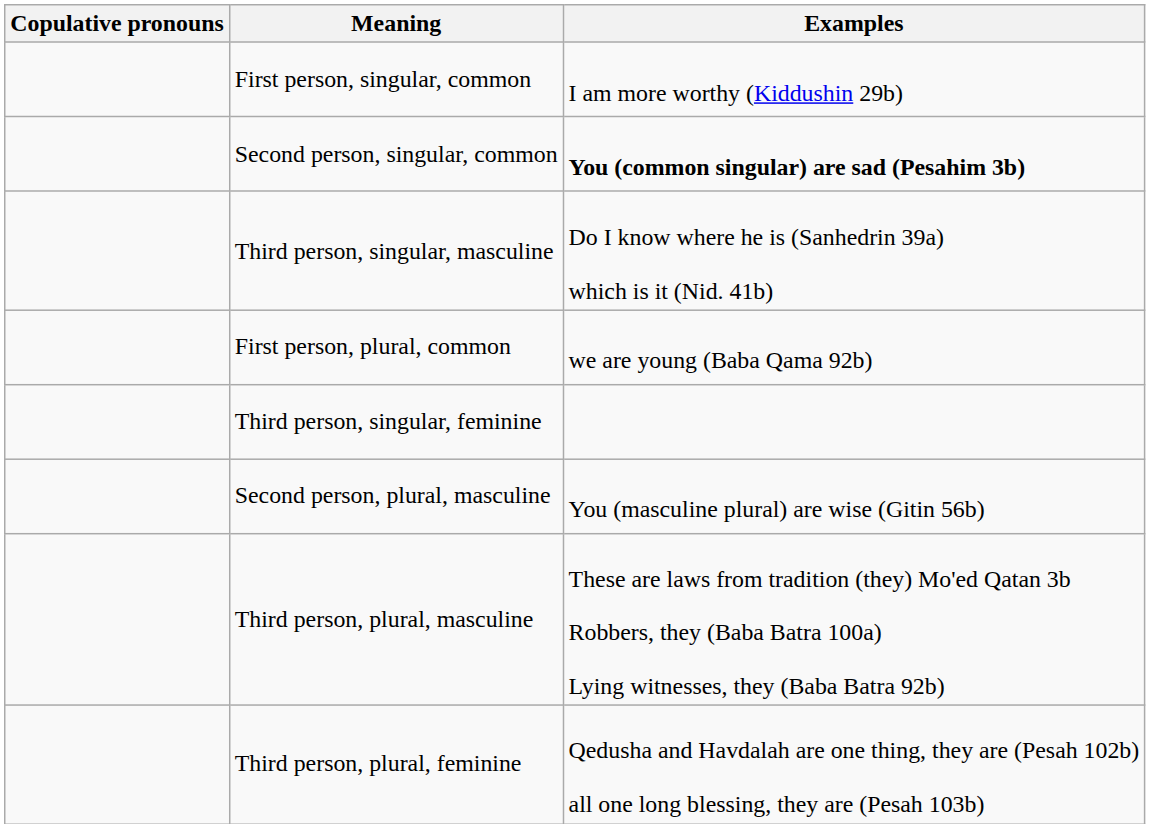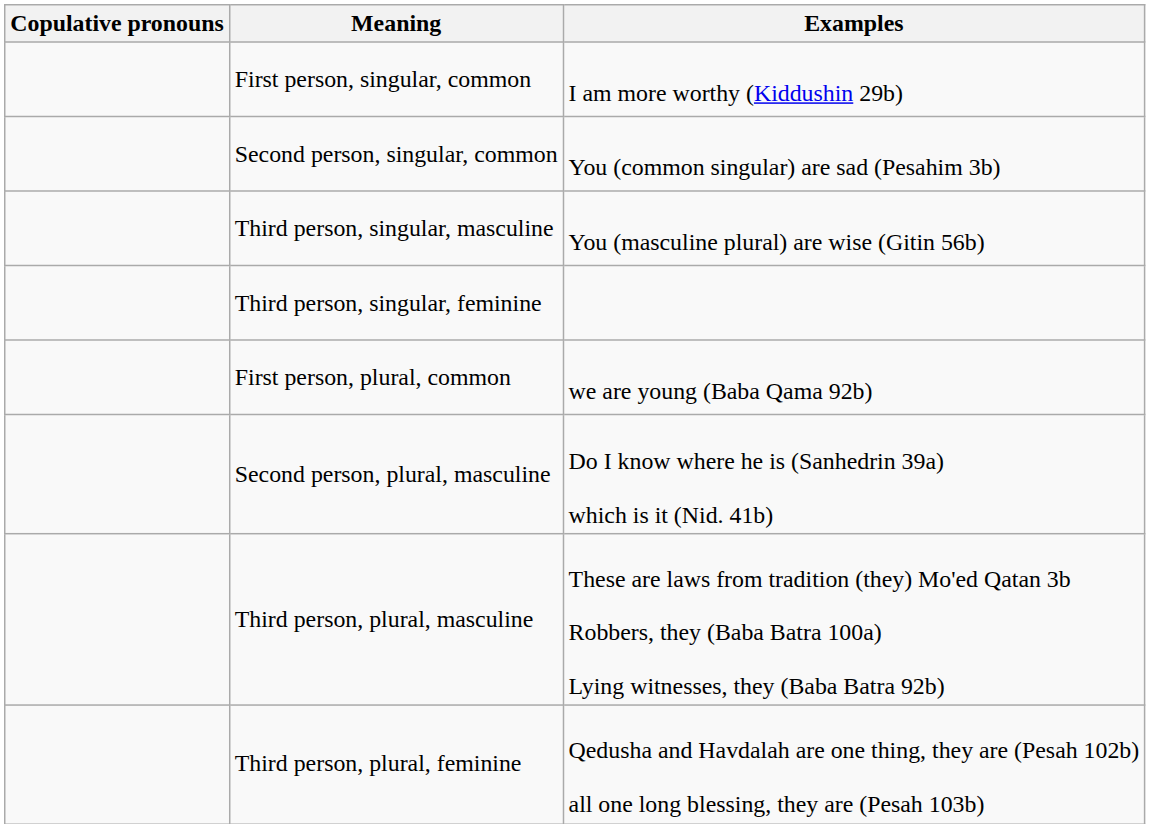 <table class="wikitable">
 <tr>
 <th>Copulative pronouns</th>
 <th>Meaning</th>
 <th>Examples</th>
 </tr>
 <tr style="height: 50px">
 <td></td>
 <td>First person, singular, common</td>
 <td> <br> I am more worthy (<a href='#'>Kiddushin</a> 29b)</td>
 </tr>
 <tr style="height: 50px">
 <td></td>
 <td>Second person, singular, common</td>
-<td><strong> <br> You (common singular) are sad (Pesahim 3b)</strong></td>
+<td> <br> You (common singular) are sad (Pesahim 3b)</td>
 </tr>
 <tr style="height: 50px">
 <td></td>
 <td>Third person, singular, masculine</td>
-<td> <br> Do I know where he is (Sanhedrin 39a) <br> <br> which is it (Nid. 41b)</td>
+<td> <br> You (masculine plural) are wise (Gitin 56b)</td>
+</tr>
+<tr style="height: 50px">
+<td></td>
+<td>Third person, singular, feminine</td>
+<td></td>
 </tr>
 <tr style="height: 50px">
 <td></td>
 <td>First person, plural, common</td>
 <td> <br> we are young (Baba Qama 92b)</td>
 </tr>
 <tr style="height: 50px">
 <td></td>
-<td>Third person, singular, feminine</td>
-<td></td>
-</tr>
-<tr style="height: 50px">
-<td></td>
 <td>Second person, plural, masculine</td>
-<td> <br> You (masculine plural) are wise (Gitin 56b)</td>
+<td> <br> Do I know where he is (Sanhedrin 39a) <br> <br> which is it (Nid. 41b)</td>
 </tr>
 <tr style="height: 50px">
 <td></td>
 <td>Third person, plural, masculine</td>
 <td> <br>These are laws from tradition (they) Mo'ed Qatan 3b <br>  <br>Robbers, they (Baba Batra 100a) <br>  <br>Lying witnesses, they (Baba Batra 92b)</td>
 </tr>
 <tr style="height: 50px">
 <td></td>
 <td>Third person, plural, feminine</td>
 <td> <br>Qedusha and Havdalah are one thing, they are (Pesah 102b) <br>  <br> all one long blessing, they are (Pesah 103b)</td>
 </tr>
 </table>
